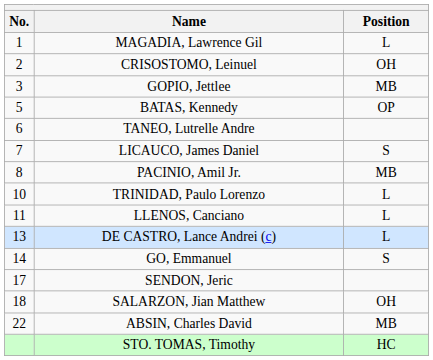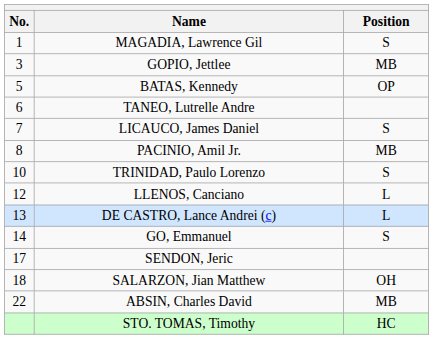 <table class="wikitable mw-collapsible mw-collapsed" style="text-align:center; width:500px; border:none">
 <tr>
 <th style="text-align:center" colspan="3"></th>
 </tr>
 <tr>
 <th style="width:7%">No.</th>
 <th>Name</th>
 <th style="width:20%">Position</th>
 </tr>
 <tr>
 <td>1</td>
 <td>MAGADIA, Lawrence Gil</td>
-<td>L</td>
-</tr>
-<tr>
-<td>2</td>
-<td>CRISOSTOMO, Leinuel</td>
-<td>OH</td>
+<td>S</td>
 </tr>
 <tr>
 <td>3</td>
 <td>GOPIO, Jettlee</td>
 <td>MB</td>
 </tr>
 <tr>
 <td>5</td>
 <td>BATAS, Kennedy</td>
 <td>OP</td>
 </tr>
 <tr>
 <td>6</td>
 <td>TANEO, Lutrelle Andre</td>
 <td></td>
 </tr>
 <tr>
 <td>7</td>
 <td>LICAUCO, James Daniel</td>
 <td>S</td>
 </tr>
 <tr>
 <td>8</td>
 <td>PACINIO, Amil Jr.</td>
 <td>MB</td>
 </tr>
 <tr>
 <td>10</td>
 <td>TRINIDAD, Paulo Lorenzo</td>
-<td>L</td>
+<td>S</td>
 </tr>
 <tr>
-<td>11</td>
+<td>12</td>
 <td>LLENOS, Canciano</td>
 <td>L</td>
 </tr>
 <tr bgcolor=#D0E6FF>
 <td>13</td>
 <td>DE CASTRO, Lance Andrei (<a href='#'>c</a>)</td>
 <td>L</td>
 </tr>
 <tr>
 <td>14</td>
 <td>GO, Emmanuel</td>
 <td>S</td>
 </tr>
 <tr>
 <td>17</td>
 <td>SENDON, Jeric</td>
 <td></td>
 </tr>
 <tr>
 <td>18</td>
 <td>SALARZON, Jian Matthew</td>
 <td>OH</td>
 </tr>
 <tr>
 <td>22</td>
 <td>ABSIN, Charles David</td>
 <td>MB</td>
 </tr>
 <tr bgcolor=#CCFFCC>
 <td></td>
 <td>STO. TOMAS, Timothy</td>
 <td>HC</td>
 </tr>
 </table>
